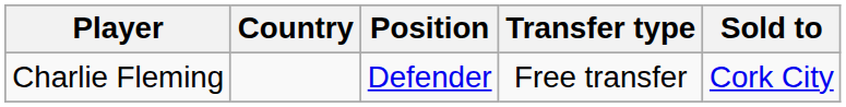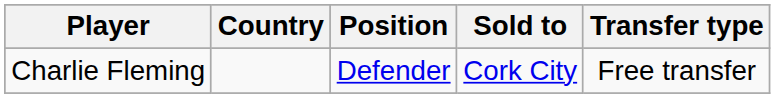 <table class="wikitable" style="text-align:center">
 <tr>
 <th>Player</th>
 <th>Country</th>
 <th>Position</th>
+<th>Sold to</th>
 <th>Transfer type</th>
-<th>Sold to</th>
 </tr>
 <tr>
 <td>Charlie Fleming</td>
 <td></td>
 <td><a href='#'>Defender</a></td>
+<td> <a href='#'>Cork City</a></td>
 <td>Free transfer</td>
-<td> <a href='#'>Cork City</a></td>
 </tr>
 </table>
